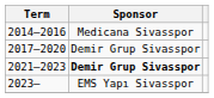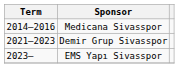 <table class="wikitable" style="text-align: center;">
 <tr>
 <th>Term</th>
 <th>Sponsor</th>
 <th></th>
 </tr>
 <tr>
 <td style="text-align:left">2014–2016</td>
 <td>Medicana Sivasspor</td>
 <td></td>
 </tr>
 <tr>
-<td style="text-align:left">2017–2020</td>
+<td style="text-align:left">2021–2023</td>
 <td>Demir Grup Sivasspor</td>
-<td></td>
-</tr>
-<tr>
-<td style="text-align:left">2021–2023</td>
-<td><strong>Demir Grup Sivasspor</strong></td>
 <td></td>
 </tr>
 <tr>
 <td style="text-align:left">2023–</td>
 <td>EMS Yapı Sivasspor</td>
 <td></td>
 </tr>
 <tr>
 </tr>
 </table>
